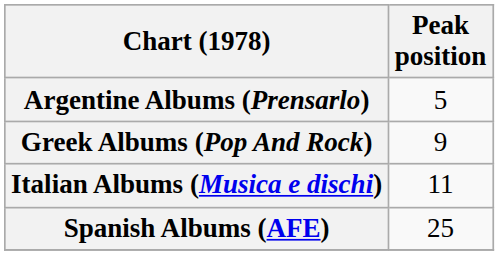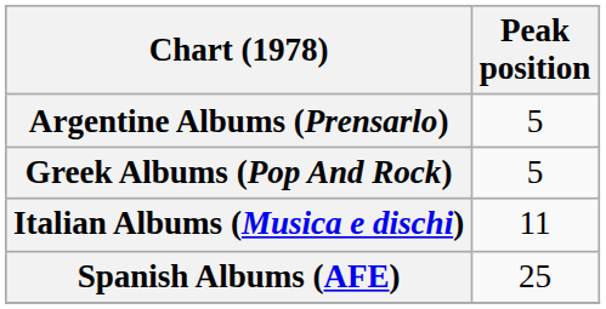 <table class="wikitable sortable plainrowheaders" style="text-align:center">
 <tr>
 <th scope="col">Chart (1978)</th>
 <th scope="col">Peak<br> position</th>
 </tr>
 <tr>
 <th scope="row">Argentine Albums (<em>Prensarlo</em>)</th>
 <td>5</td>
 </tr>
 <tr>
 <th scope="row">Greek Albums (<em>Pop And Rock</em>)</th>
-<td>9</td>
+<td>5</td>
 </tr>
 <tr>
 <th scope="row">Italian Albums (<em><a href='#'>Musica e dischi</a></em>)</th>
 <td>11</td>
 </tr>
 <tr>
 <th scope="row">Spanish Albums (<a href='#'>AFE</a>)</th>
 <td>25</td>
 </tr>
 <tr>
 </tr>
 </table>
